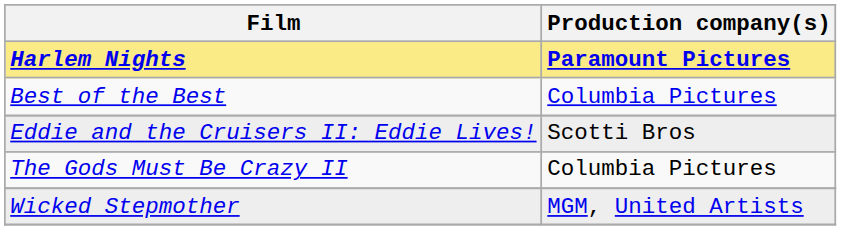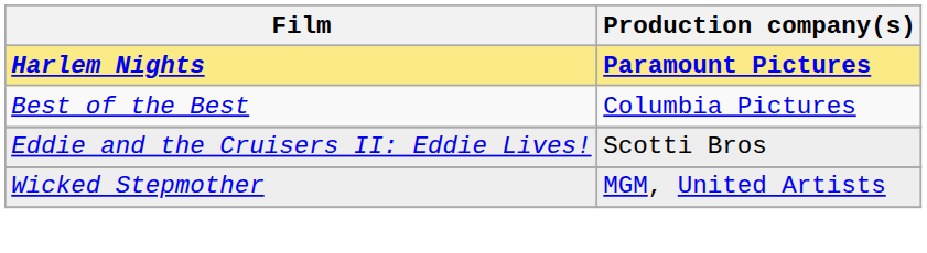 <table class="wikitable">
 <tr>
 <th>Film</th>
 <th>Production company(s)</th>
 </tr>
 <tr style="background:#FAEB86">
 <td><strong><em><a href='#'>Harlem Nights</a></em></strong></td>
 <td><strong><a href='#'>Paramount Pictures</a></strong></td>
 </tr>
 <tr>
 <td><em><a href='#'>Best of the Best</a></em></td>
 <td><a href='#'>Columbia Pictures</a></td>
 </tr>
 <tr>
 </tr>
 <tr style="background:#eee;">
 <td><em><a href='#'>Eddie and the Cruisers II: Eddie Lives!</a></em></td>
 <td>Scotti Bros</td>
 </tr>
 <tr>
-<td><em><a href='#'>The Gods Must Be Crazy II</a></em></td>
-<td>Columbia Pictures</td>
-</tr>
-<tr>
 </tr>
 <tr style="background:#eee;">
 <td><em><a href='#'>Wicked Stepmother</a></em></td>
 <td><a href='#'>MGM</a>, <a href='#'>United Artists</a></td>
 </tr>
 <tr>
 </tr>
 </table>
